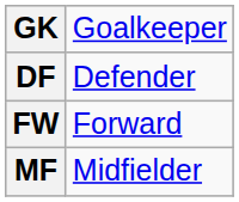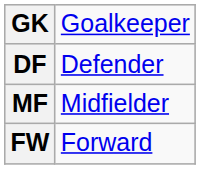 <table class="wikitable unsortable">
 <tr>
 <th scope="row">GK</th>
 <td><a href='#'>Goalkeeper</a></td>
 </tr>
 <tr>
 <th scope="row" style="text-align:center">DF</th>
 <td><a href='#'>Defender</a></td>
 </tr>
 <tr>
+<th scope="row" style="text-align:center">MF</th>
+<td><a href='#'>Midfielder</a></td>
+</tr>
+<tr>
 <th scope="row">FW</th>
 <td><a href='#'>Forward</a></td>
 </tr>
-<tr>
-<th scope="row" style="text-align:center">MF</th>
-<td><a href='#'>Midfielder</a></td>
-</tr>
 </table>
